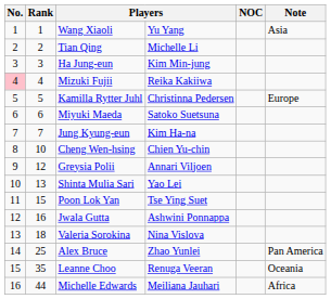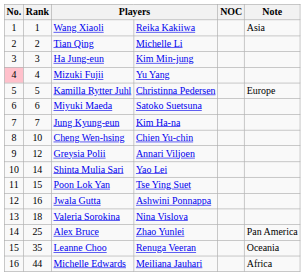 <table class="wikitable">
 <tr>
 <th>No.</th>
 <th>Rank</th>
 <th colspan="2">Players</th>
 <th>NOC</th>
 <th>Note</th>
 </tr>
 <tr>
 <td align="center">1</td>
 <td align="center">1</td>
 <td><a href='#'>Wang Xiaoli</a></td>
-<td><a href='#'>Yu Yang</a></td>
+<td><a href='#'>Reika Kakiiwa</a></td>
 <td></td>
 <td>Asia</td>
 </tr>
 <tr>
 <td align="center">2</td>
 <td align="center">2</td>
 <td><a href='#'>Tian Qing</a></td>
 <td><a href='#'>Michelle Li</a></td>
 <td></td>
 <td></td>
 </tr>
 <tr>
 <td align="center">3</td>
 <td align="center">3</td>
 <td><a href='#'>Ha Jung-eun</a></td>
 <td><a href='#'>Kim Min-jung</a></td>
 <td></td>
 <td></td>
 </tr>
 <tr>
 <td align="center" style="background: pink;">4</td>
 <td align="center">4</td>
 <td><a href='#'>Mizuki Fujii</a></td>
-<td><a href='#'>Reika Kakiiwa</a></td>
+<td><a href='#'>Yu Yang</a></td>
 <td></td>
 <td></td>
 </tr>
 <tr>
 <td align="center">5</td>
 <td align="center">5</td>
 <td><a href='#'>Kamilla Rytter Juhl</a></td>
 <td><a href='#'>Christinna Pedersen</a></td>
 <td></td>
 <td>Europe</td>
 </tr>
 <tr>
 <td align="center">6</td>
 <td align="center">6</td>
 <td><a href='#'>Miyuki Maeda</a></td>
 <td><a href='#'>Satoko Suetsuna</a></td>
 <td></td>
 <td></td>
 </tr>
 <tr>
 <td align="center">7</td>
 <td align="center">7</td>
 <td><a href='#'>Jung Kyung-eun</a></td>
 <td><a href='#'>Kim Ha-na</a></td>
 <td></td>
 <td></td>
 </tr>
 <tr>
 <td align="center">8</td>
 <td align="center">10</td>
 <td><a href='#'>Cheng Wen-hsing</a></td>
 <td><a href='#'>Chien Yu-chin</a></td>
 <td></td>
 <td></td>
 </tr>
 <tr>
 <td align="center">9</td>
 <td align="center">12</td>
 <td><a href='#'>Greysia Polii</a></td>
 <td><a href='#'>Annari Viljoen</a></td>
 <td></td>
 <td></td>
 </tr>
 <tr>
 <td align="center">10</td>
-<td align="center">13</td>
+<td align="center">14</td>
 <td><a href='#'>Shinta Mulia Sari</a></td>
 <td><a href='#'>Yao Lei</a></td>
 <td></td>
 <td></td>
 </tr>
 <tr>
 <td align="center">11</td>
 <td align="center">15</td>
 <td><a href='#'>Poon Lok Yan</a></td>
 <td><a href='#'>Tse Ying Suet</a></td>
 <td></td>
 <td></td>
 </tr>
 <tr>
 <td align="center">12</td>
 <td align="center">16</td>
 <td><a href='#'>Jwala Gutta</a></td>
 <td><a href='#'>Ashwini Ponnappa</a></td>
 <td></td>
 <td></td>
 </tr>
 <tr>
 <td align="center">13</td>
 <td align="center">18</td>
 <td><a href='#'>Valeria Sorokina</a></td>
 <td><a href='#'>Nina Vislova</a></td>
 <td></td>
 <td></td>
 </tr>
 <tr>
 <td align="center">14</td>
 <td align="center">25</td>
 <td><a href='#'>Alex Bruce</a></td>
 <td><a href='#'>Zhao Yunlei</a></td>
 <td></td>
 <td>Pan America</td>
 </tr>
 <tr>
 <td align="center">15</td>
 <td align="center">35</td>
 <td><a href='#'>Leanne Choo</a></td>
 <td><a href='#'>Renuga Veeran</a></td>
 <td></td>
 <td>Oceania</td>
 </tr>
 <tr>
 <td align="center">16</td>
 <td align="center">44</td>
 <td><a href='#'>Michelle Edwards</a></td>
 <td><a href='#'>Meiliana Jauhari</a></td>
 <td></td>
 <td>Africa</td>
 </tr>
 </table>
